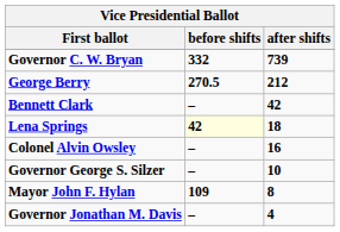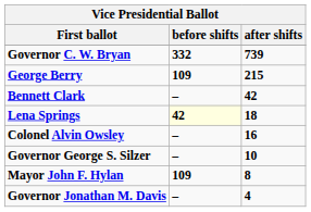 <table class="wikitable collapsible collapsed">
 <tr>
 <th colspan="5">Vice Presidential Ballot</th>
 </tr>
 <tr>
 <th>First ballot</th>
 <th>before shifts</th>
 <th>after shifts</th>
 </tr>
 <tr Candidate||Before switches ||after>
 </tr>
 <tr>
 <td><strong>Governor <a href='#'>C. W. Bryan</a></strong></td>
 <td><strong>332</strong></td>
 <td><strong>739</strong></td>
 </tr>
 <tr>
 <td><a href='#'><strong>George Berry</strong></a></td>
-<td><strong>270.5</strong></td>
-<td><strong>212</strong></td>
+<td><strong>109</strong></td>
+<td><strong>215</strong></td>
 </tr>
 <tr>
 <td><strong><a href='#'>Bennett Clark</a></strong></td>
 <td><strong>–</strong></td>
 <td><strong>42</strong></td>
 </tr>
 <tr>
 <td><strong><a href='#'>Lena Springs</a></strong></td>
 <td style="background: lightyellow;"><strong>42</strong></td>
 <td><strong>18</strong></td>
 </tr>
 <tr>
 <td><strong>Colonel <a href='#'>Alvin Owsley</a></strong></td>
 <td><strong>–</strong></td>
 <td><strong>16</strong></td>
 </tr>
 <tr>
 <td><strong>Governor George S. Silzer</strong></td>
 <td><strong>–</strong></td>
 <td><strong>10</strong></td>
 </tr>
 <tr>
 <td><strong>Mayor <a href='#'>John F. Hylan</a></strong></td>
 <td><strong>109</strong></td>
 <td><strong>8</strong></td>
 </tr>
 <tr>
 <td><strong>Governor <a href='#'>Jonathan M. Davis</a></strong></td>
 <td><strong>–</strong></td>
 <td><strong>4</strong></td>
 </tr>
 </table>
